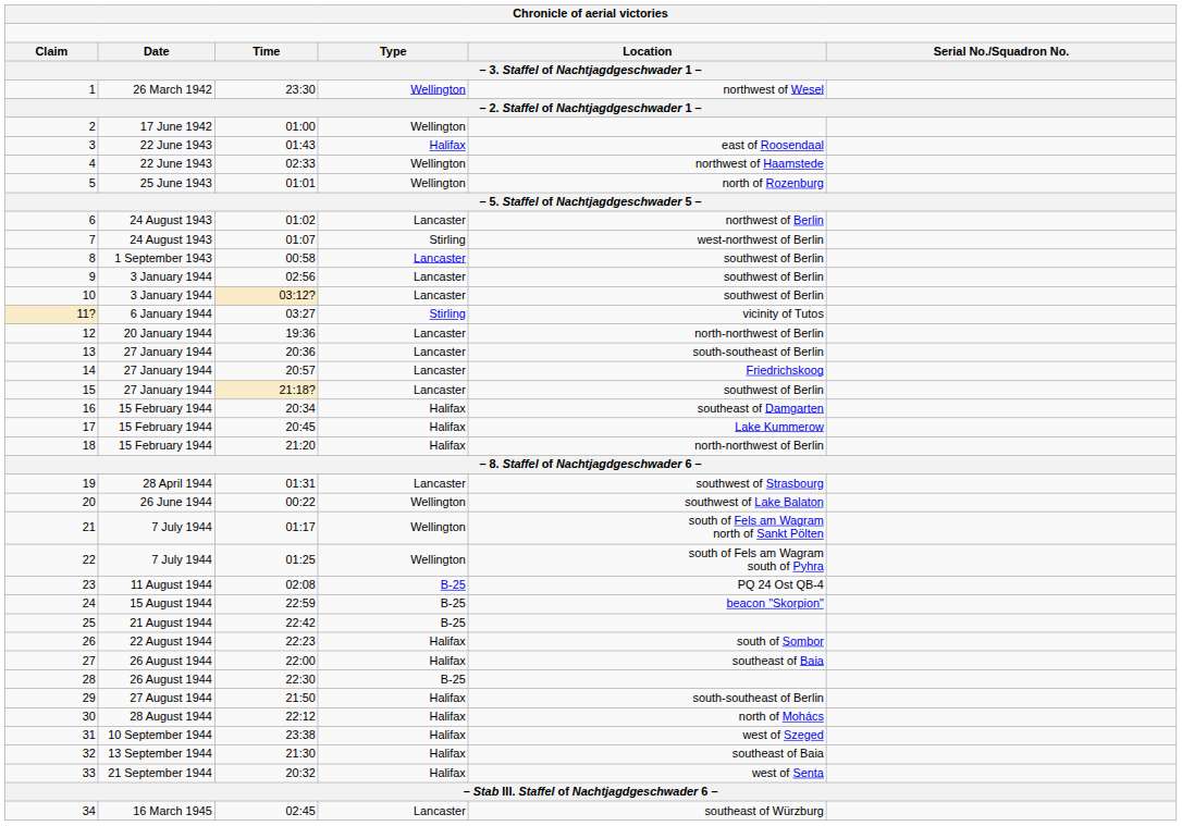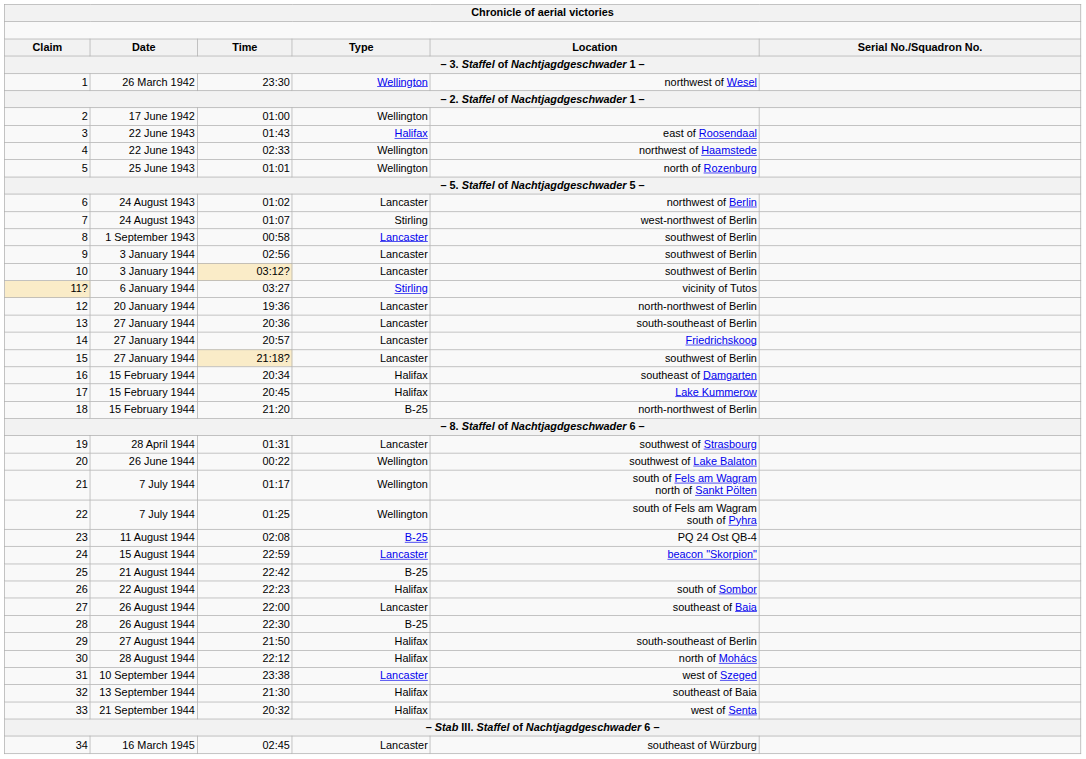 <table class="wikitable plainrowheaders collapsible" style="margin-left: auto; margin-right: auto; border: none; text-align:right; width: 100%;">
 <tr>
 <th colspan="6">Chronicle of aerial victories</th>
 </tr>
 <tr>
 <td colspan="6" style="text-align: left;"><br></td>
 </tr>
 <tr>
 <th scope="col">Claim</th>
 <th scope="col" style="width:150px">Date</th>
 <th scope="col">Time</th>
 <th scope="col">Type</th>
 <th scope="col">Location</th>
 <th scope="col">Serial No./Squadron No.</th>
 </tr>
 <tr>
 <th colspan="6">– 3. <em>Staffel</em> of <em>Nachtjagdgeschwader</em> 1 –</th>
 </tr>
 <tr>
 <td>1</td>
 <td>26 March 1942</td>
 <td>23:30</td>
 <td><a href='#'>Wellington</a></td>
 <td>northwest of <a href='#'>Wesel</a></td>
 <td></td>
 </tr>
 <tr>
 <th colspan="6">– 2. <em>Staffel</em> of <em>Nachtjagdgeschwader</em> 1 –</th>
 </tr>
 <tr>
 <td>2</td>
 <td>17 June 1942</td>
 <td>01:00</td>
 <td>Wellington</td>
 <td></td>
 <td></td>
 </tr>
 <tr>
 <td>3</td>
 <td>22 June 1943</td>
 <td>01:43</td>
 <td><a href='#'>Halifax</a></td>
 <td> east of <a href='#'>Roosendaal</a></td>
 <td></td>
 </tr>
 <tr>
 <td>4</td>
 <td>22 June 1943</td>
 <td>02:33</td>
 <td>Wellington</td>
 <td>northwest of <a href='#'>Haamstede</a></td>
 <td></td>
 </tr>
 <tr>
 <td>5</td>
 <td>25 June 1943</td>
 <td>01:01</td>
 <td>Wellington</td>
 <td> north of <a href='#'>Rozenburg</a></td>
 <td></td>
 </tr>
 <tr>
 <th colspan="6">– 5. <em>Staffel</em> of <em>Nachtjagdgeschwader</em> 5 –</th>
 </tr>
 <tr>
 <td>6</td>
 <td>24 August 1943</td>
 <td>01:02</td>
 <td>Lancaster</td>
 <td>northwest of <a href='#'>Berlin</a></td>
 <td></td>
 </tr>
 <tr>
 <td>7</td>
 <td>24 August 1943</td>
 <td>01:07</td>
 <td>Stirling</td>
 <td>west-northwest of Berlin</td>
 <td></td>
 </tr>
 <tr>
 <td>8</td>
 <td>1 September 1943</td>
 <td>00:58</td>
 <td><a href='#'>Lancaster</a></td>
 <td> southwest of Berlin</td>
 <td></td>
 </tr>
 <tr>
 <td>9</td>
 <td>3 January 1944</td>
 <td>02:56</td>
 <td>Lancaster</td>
 <td> southwest of Berlin</td>
 <td></td>
 </tr>
 <tr>
 <td>10</td>
 <td>3 January 1944</td>
 <td style="background:#faecc8">03:12?</td>
 <td>Lancaster</td>
 <td> southwest of Berlin</td>
 <td></td>
 </tr>
 <tr>
 <td style="background:#faecc8">11?</td>
 <td>6 January 1944</td>
 <td>03:27</td>
 <td><a href='#'>Stirling</a></td>
 <td>vicinity of Tutos</td>
 <td></td>
 </tr>
 <tr>
 <td>12</td>
 <td>20 January 1944</td>
 <td>19:36</td>
 <td>Lancaster</td>
 <td>north-northwest of Berlin</td>
 <td></td>
 </tr>
 <tr>
 <td>13</td>
 <td>27 January 1944</td>
 <td>20:36</td>
 <td>Lancaster</td>
 <td>south-southeast of Berlin</td>
 <td></td>
 </tr>
 <tr>
 <td>14</td>
 <td>27 January 1944</td>
 <td>20:57</td>
 <td>Lancaster</td>
 <td><a href='#'>Friedrichskoog</a></td>
 <td></td>
 </tr>
 <tr>
 <td>15</td>
 <td>27 January 1944</td>
 <td style="background:#faecc8">21:18?</td>
 <td>Lancaster</td>
 <td>southwest of Berlin</td>
 <td></td>
 </tr>
 <tr>
 <td>16</td>
 <td>15 February 1944</td>
 <td>20:34</td>
 <td>Halifax</td>
 <td>southeast of <a href='#'>Damgarten</a></td>
 <td></td>
 </tr>
 <tr>
 <td>17</td>
 <td>15 February 1944</td>
 <td>20:45</td>
 <td>Halifax</td>
 <td><a href='#'>Lake Kummerow</a></td>
 <td></td>
 </tr>
 <tr>
 <td>18</td>
 <td>15 February 1944</td>
 <td>21:20</td>
-<td>Halifax</td>
+<td>B-25</td>
 <td>north-northwest of Berlin</td>
 <td></td>
 </tr>
 <tr>
 <th colspan="6">– 8. <em>Staffel</em> of <em>Nachtjagdgeschwader</em> 6 –</th>
 </tr>
 <tr>
 <td>19</td>
 <td>28 April 1944</td>
 <td>01:31</td>
 <td>Lancaster</td>
 <td> southwest of <a href='#'>Strasbourg</a></td>
 <td></td>
 </tr>
 <tr>
 <td>20</td>
 <td>26 June 1944</td>
 <td>00:22</td>
 <td>Wellington</td>
 <td>southwest of <a href='#'>Lake Balaton</a></td>
 <td></td>
 </tr>
 <tr>
 <td>21</td>
 <td>7 July 1944</td>
 <td>01:17</td>
 <td>Wellington</td>
 <td> south of <a href='#'>Fels am Wagram</a><br> north of <a href='#'>Sankt Pölten</a></td>
 <td></td>
 </tr>
 <tr>
 <td>22</td>
 <td>7 July 1944</td>
 <td>01:25</td>
 <td>Wellington</td>
 <td> south of Fels am Wagram<br>south of <a href='#'>Pyhra</a></td>
 <td></td>
 </tr>
 <tr>
 <td>23</td>
 <td>11 August 1944</td>
 <td>02:08</td>
 <td><a href='#'>B-25</a></td>
 <td>PQ 24 Ost QB-4</td>
 <td></td>
 </tr>
 <tr>
 <td>24</td>
 <td>15 August 1944</td>
 <td>22:59</td>
-<td>B-25</td>
+<td><a href='#'>Lancaster</a></td>
 <td><a href='#'>beacon "Skorpion"</a></td>
 <td></td>
 </tr>
 <tr>
 <td>25</td>
 <td>21 August 1944</td>
 <td>22:42</td>
 <td>B-25</td>
 <td></td>
 <td></td>
 </tr>
 <tr>
 <td>26</td>
 <td>22 August 1944</td>
 <td>22:23</td>
 <td>Halifax</td>
 <td> south of <a href='#'>Sombor</a></td>
 <td></td>
 </tr>
 <tr>
 <td>27</td>
 <td>26 August 1944</td>
 <td>22:00</td>
-<td>Halifax</td>
+<td>Lancaster</td>
 <td>southeast of <a href='#'>Baia</a></td>
 <td></td>
 </tr>
 <tr>
 <td>28</td>
 <td>26 August 1944</td>
 <td>22:30</td>
 <td>B-25</td>
 <td></td>
 <td></td>
 </tr>
 <tr>
 <td>29</td>
 <td>27 August 1944</td>
 <td>21:50</td>
 <td>Halifax</td>
 <td>south-southeast of Berlin</td>
 <td></td>
 </tr>
 <tr>
 <td>30</td>
 <td>28 August 1944</td>
 <td>22:12</td>
 <td>Halifax</td>
 <td>north of <a href='#'>Mohács</a></td>
 <td></td>
 </tr>
 <tr>
 <td>31</td>
 <td>10 September 1944</td>
 <td>23:38</td>
-<td>Halifax</td>
+<td><a href='#'>Lancaster</a></td>
 <td>west of <a href='#'>Szeged</a></td>
 <td></td>
 </tr>
 <tr>
 <td>32</td>
 <td>13 September 1944</td>
 <td>21:30</td>
 <td>Halifax</td>
 <td>southeast of Baia</td>
 <td></td>
 </tr>
 <tr>
 <td>33</td>
 <td>21 September 1944</td>
 <td>20:32</td>
 <td>Halifax</td>
 <td>west of <a href='#'>Senta</a></td>
 <td></td>
 </tr>
 <tr>
 <th colspan="6">– <em>Stab</em> III. <em>Staffel</em> of <em>Nachtjagdgeschwader</em> 6 –</th>
 </tr>
 <tr>
 <td>34</td>
 <td>16 March 1945</td>
 <td>02:45</td>
 <td>Lancaster</td>
 <td> southeast of Würzburg</td>
 <td></td>
 </tr>
 </table>
